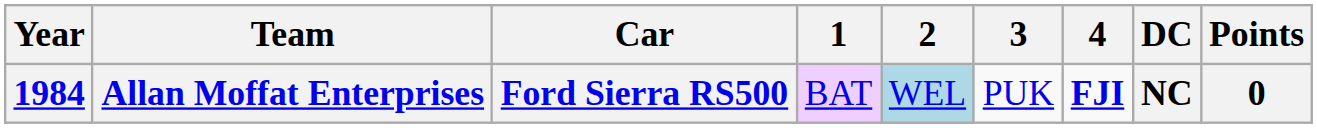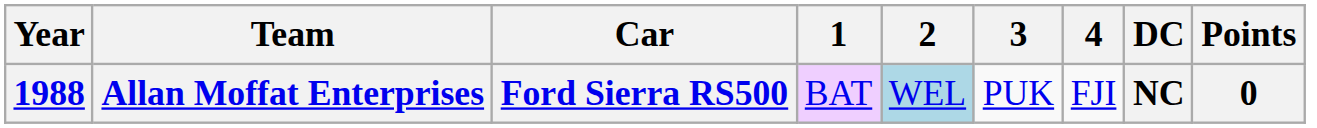 <table class="wikitable" style="text-align:center; font-size:95%">
 <tr>
 <th>Year</th>
 <th>Team</th>
 <th>Car</th>
 <th>1</th>
 <th>2</th>
 <th>3</th>
 <th>4</th>
 <th>DC</th>
 <th>Points</th>
 </tr>
 <tr>
-<th><a href='#'>1984</a></th>
+<th><a href='#'>1988</a></th>
 <th> <a href='#'>Allan Moffat Enterprises</a></th>
 <th><a href='#'>Ford Sierra RS500</a></th>
 <td style="background:#EFCFFF;"><a href='#'>BAT</a><br></td>
 <td style="background: lightblue;"><a href='#'>WEL</a></td>
 <td><a href='#'>PUK</a></td>
-<td><strong><a href='#'>FJI</a></strong></td>
+<td><a href='#'>FJI</a></td>
 <th>NC</th>
 <th>0</th>
 </tr>
 </table>
